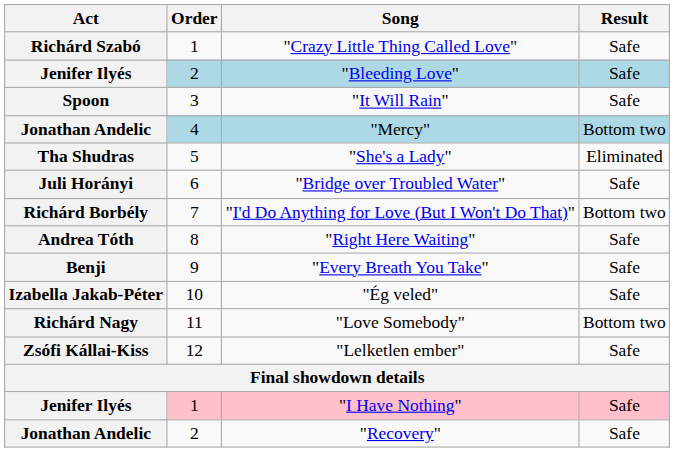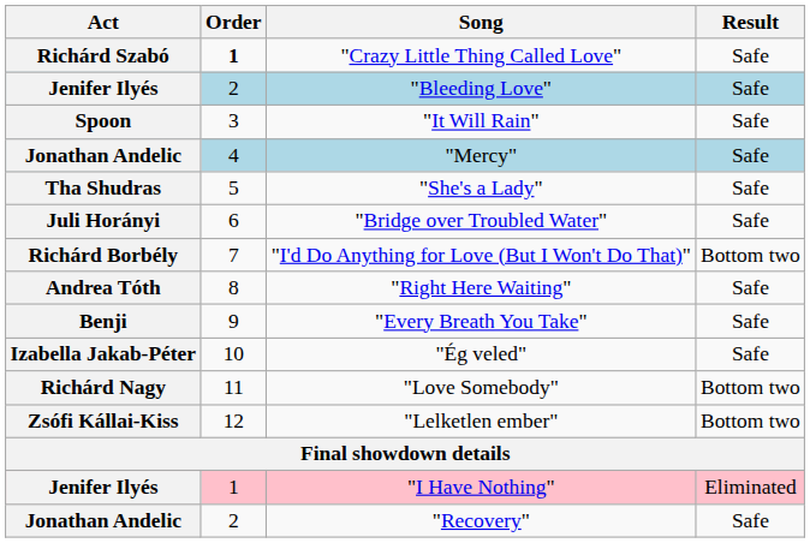 <table class="wikitable" style="text-align:center;">
 <tr>
 <th scope="col">Act</th>
 <th scope="col">Order</th>
 <th scope="col">Song</th>
 <th scope="col">Result</th>
 </tr>
 <tr>
 <th scope="row">Richárd Szabó</th>
-<td>1</td>
+<td><strong>1</strong></td>
 <td>"<a href='#'>Crazy Little Thing Called Love</a>"</td>
 <td>Safe</td>
 </tr>
 <tr bgcolor="lightblue">
 <th scope="row">Jenifer Ilyés</th>
 <td>2</td>
 <td>"<a href='#'>Bleeding Love</a>"</td>
 <td>Safe</td>
 </tr>
 <tr>
 <th scope="row">Spoon</th>
 <td>3</td>
 <td>"<a href='#'>It Will Rain</a>"</td>
 <td>Safe</td>
 </tr>
 <tr bgcolor="lightblue">
 <th scope="row">Jonathan Andelic</th>
 <td>4</td>
 <td>"Mercy"</td>
-<td>Bottom two</td>
+<td>Safe</td>
 </tr>
 <tr>
 <th scope="row">Tha Shudras</th>
 <td>5</td>
 <td>"<a href='#'>She's a Lady</a>"</td>
-<td>Eliminated</td>
+<td>Safe</td>
 </tr>
 <tr>
 <th scope="row">Juli Horányi</th>
 <td>6</td>
 <td>"<a href='#'>Bridge over Troubled Water</a>"</td>
 <td>Safe</td>
 </tr>
 <tr>
 <th scope="row">Richárd Borbély</th>
 <td>7</td>
 <td>"<a href='#'>I'd Do Anything for Love (But I Won't Do That)</a>"</td>
 <td>Bottom two</td>
 </tr>
 <tr>
 <th scope="row">Andrea Tóth</th>
 <td>8</td>
 <td>"<a href='#'>Right Here Waiting</a>"</td>
 <td>Safe</td>
 </tr>
 <tr>
 <th scope="row">Benji</th>
 <td>9</td>
 <td>"<a href='#'>Every Breath You Take</a>"</td>
 <td>Safe</td>
 </tr>
 <tr>
 <th scope="row">Izabella Jakab-Péter</th>
 <td>10</td>
 <td>"Ég veled"</td>
 <td>Safe</td>
 </tr>
 <tr>
 <th scope="row">Richárd Nagy</th>
 <td>11</td>
 <td>"Love Somebody"</td>
 <td>Bottom two</td>
 </tr>
 <tr>
 <th scope="row">Zsófi Kállai-Kiss</th>
 <td>12</td>
 <td>"Lelketlen ember"</td>
-<td>Safe</td>
+<td>Bottom two</td>
 </tr>
 <tr>
 <th scope="col" colspan="6">Final showdown details</th>
 </tr>
 <tr bgcolor="pink">
 <th scope="row">Jenifer Ilyés</th>
 <td>1</td>
 <td>"<a href='#'>I Have Nothing</a>"</td>
-<td>Safe</td>
+<td>Eliminated</td>
 </tr>
 <tr>
 <th scope="row">Jonathan Andelic</th>
 <td>2</td>
 <td>"<a href='#'>Recovery</a>"</td>
 <td>Safe</td>
 </tr>
 </table>
